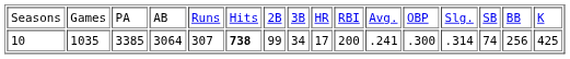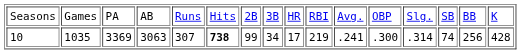 <table border="1" cellpadding="3">
 <tr>
 <td>Seasons</td>
 <td>Games</td>
 <td>PA</td>
 <td>AB</td>
 <td><a href='#'>Runs</a></td>
 <td><a href='#'>Hits</a></td>
 <td><a href='#'>2B</a></td>
 <td><a href='#'>3B</a></td>
 <td><a href='#'>HR</a></td>
 <td><a href='#'>RBI</a></td>
 <td><a href='#'>Avg.</a></td>
 <td><a href='#'>OBP</a></td>
 <td><a href='#'>Slg.</a></td>
 <td><a href='#'>SB</a></td>
 <td><a href='#'>BB</a></td>
 <td><a href='#'>K</a></td>
 </tr>
 <tr>
 <td>10</td>
 <td>1035</td>
-<td>3385</td>
-<td>3064</td>
+<td>3369</td>
+<td>3063</td>
 <td>307</td>
 <td><strong>738</strong></td>
 <td>99</td>
 <td>34</td>
 <td>17</td>
-<td>200</td>
+<td>219</td>
 <td>.241</td>
 <td>.300</td>
 <td>.314</td>
 <td>74</td>
 <td>256</td>
-<td>425</td>
+<td>428</td>
 </tr>
 </table>
